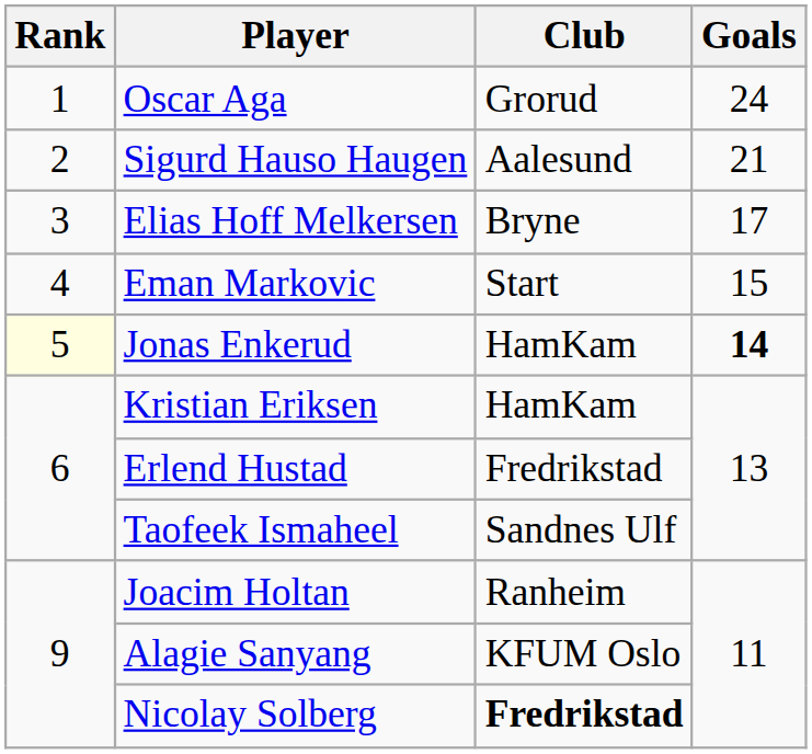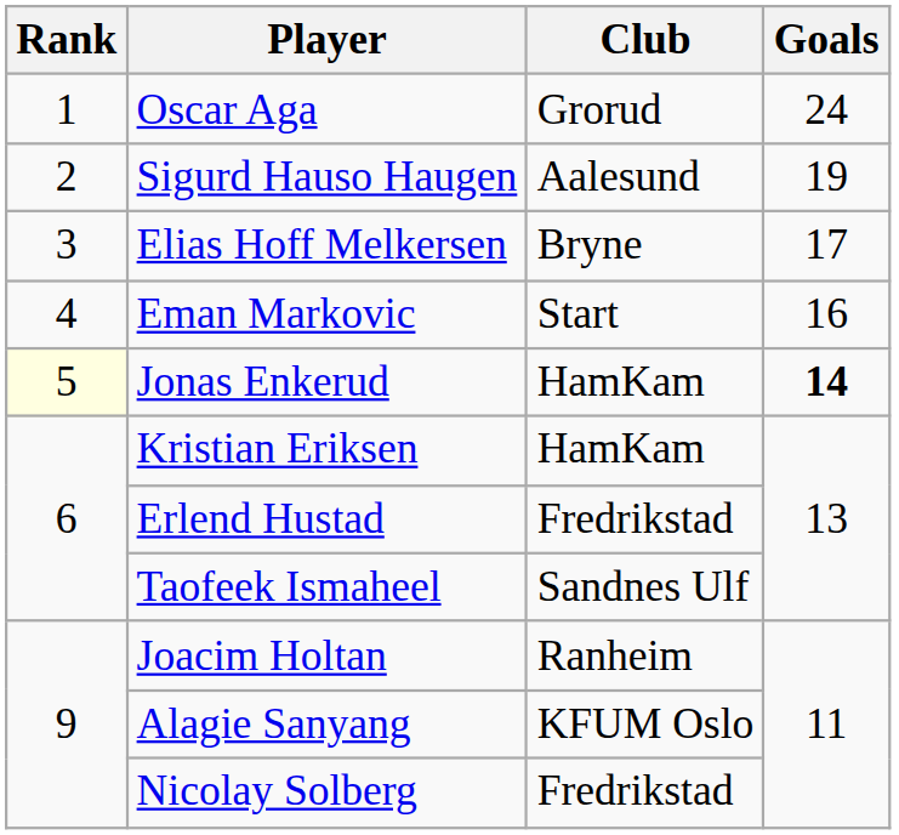 <table class="wikitable" style="text-align:center">
 <tr>
 <th>Rank</th>
 <th>Player</th>
 <th>Club</th>
 <th>Goals</th>
 </tr>
 <tr>
 <td rowspan="1">1</td>
 <td align=left> <a href='#'>Oscar Aga</a></td>
 <td align=left>Grorud</td>
 <td rowspan="1">24</td>
 </tr>
 <tr>
 <td rowspan="1">2</td>
 <td align=left> <a href='#'>Sigurd Hauso Haugen</a></td>
 <td align=left>Aalesund</td>
-<td rowspan="1">21</td>
+<td rowspan="1">19</td>
 </tr>
 <tr>
 <td rowspan="1">3</td>
 <td align=left> <a href='#'>Elias Hoff Melkersen</a></td>
 <td align=left>Bryne</td>
 <td rowspan="1">17</td>
 </tr>
 <tr>
 <td rowspan="1">4</td>
 <td align=left> <a href='#'>Eman Markovic</a></td>
 <td align=left>Start</td>
-<td rowspan="1">15</td>
+<td rowspan="1">16</td>
 </tr>
 <tr>
 <td rowspan="1" style="background: lightyellow;">5</td>
 <td align=left> <a href='#'>Jonas Enkerud</a></td>
 <td align=left>HamKam</td>
 <td rowspan="1"><strong>14</strong></td>
 </tr>
 <tr>
 <td rowspan="3">6</td>
 <td align=left> <a href='#'>Kristian Eriksen</a></td>
 <td align=left>HamKam</td>
 <td rowspan="3">13</td>
 </tr>
 <tr>
 <td align=left> <a href='#'>Erlend Hustad</a></td>
 <td align=left>Fredrikstad</td>
 </tr>
 <tr>
 <td align=left> <a href='#'>Taofeek Ismaheel</a></td>
 <td align=left>Sandnes Ulf</td>
 </tr>
 <tr>
 <td rowspan="3">9</td>
 <td align=left> <a href='#'>Joacim Holtan</a></td>
 <td align=left>Ranheim</td>
 <td rowspan="3">11</td>
 </tr>
 <tr>
 <td align=left> <a href='#'>Alagie Sanyang</a></td>
 <td align=left>KFUM Oslo</td>
 </tr>
 <tr>
 <td align=left> <a href='#'>Nicolay Solberg</a></td>
-<td align=left><strong>Fredrikstad</strong></td>
+<td align=left>Fredrikstad</td>
 </tr>
 </table>
